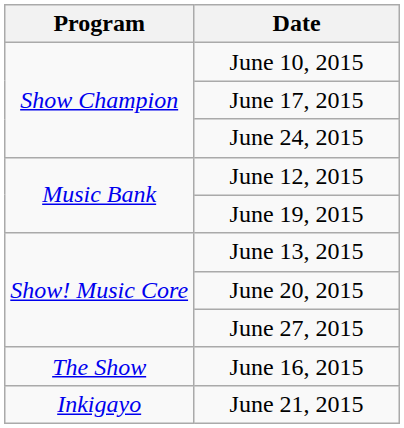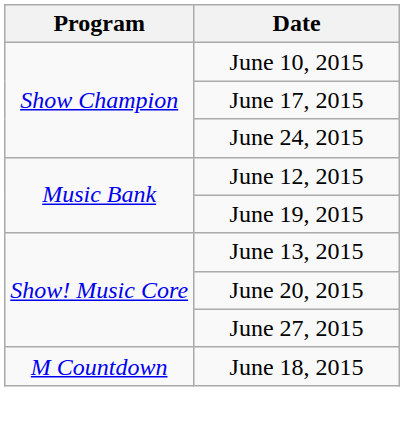 <table class="wikitable" style="text-align:center;">
 <tr>
 <th>Program</th>
 <th style="width:130px;">Date</th>
 </tr>
 <tr>
 <td rowspan="3"><em><a href='#'>Show Champion</a></em></td>
 <td>June 10, 2015</td>
 </tr>
 <tr>
 <td>June 17, 2015</td>
 </tr>
 <tr>
 <td>June 24, 2015</td>
 </tr>
 <tr>
 <td rowspan="2"><em><a href='#'>Music Bank</a></em></td>
 <td>June 12, 2015</td>
 </tr>
 <tr>
 <td>June 19, 2015</td>
 </tr>
 <tr>
 <td rowspan="3"><em><a href='#'>Show! Music Core</a></em></td>
 <td>June 13, 2015</td>
 </tr>
 <tr>
 <td>June 20, 2015</td>
 </tr>
 <tr>
 <td>June 27, 2015</td>
 </tr>
 <tr>
-<td><em><a href='#'>The Show</a></em></td>
-<td>June 16, 2015</td>
-</tr>
-<tr>
-<td><em><a href='#'>Inkigayo</a></em></td>
-<td>June 21, 2015</td>
+<td><em><a href='#'>M Countdown</a></em></td>
+<td>June 18, 2015</td>
 </tr>
 </table>
